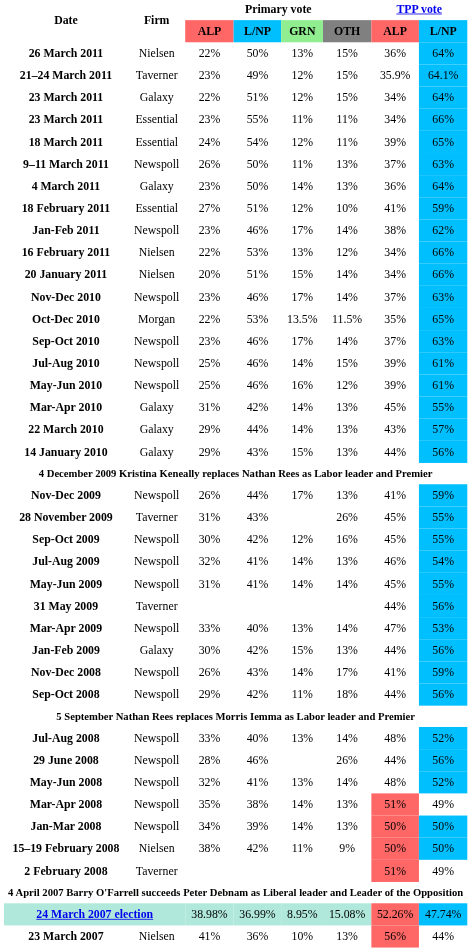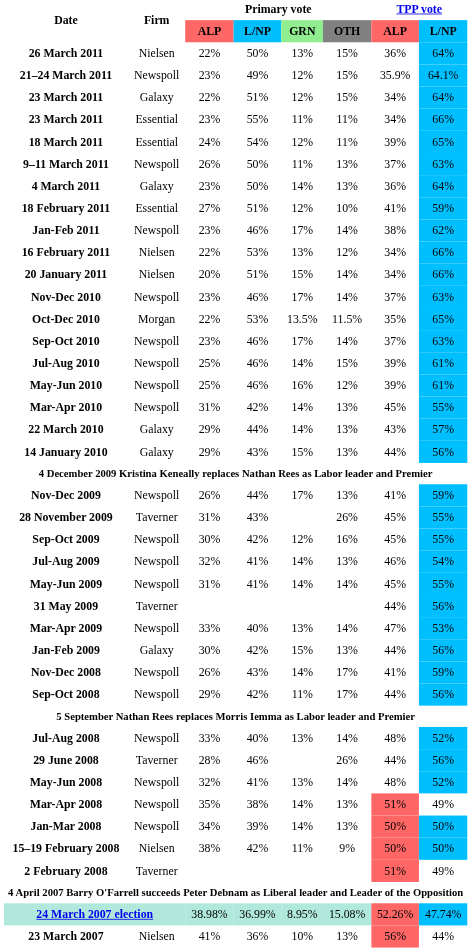 <table class="toccolours" cellpadding="5" cellspacing="0" style="text-align:center; margin-right:.5em; margin-top:.4em; font-size:90%;">
 <tr>
 </tr>
 <tr>
 <th rowspan="2">Date</th>
 <th rowspan="2">Firm</th>
 <th colspan="4">Primary vote</th>
 <th colspan="2"><a href='#'>TPP vote</a></th>
 </tr>
 <tr>
 <th style="background:#f66;">ALP</th>
 <th style="background:#00bfff;">L/NP</th>
 <th style="background:#90ee90;">GRN</th>
 <th style="background:gray;">OTH</th>
 <th style="background:#f66;">ALP</th>
 <th style="background:#00bfff;">L/NP</th>
 </tr>
 <tr>
 <th>26 March 2011</th>
 <td>Nielsen</td>
 <td>22%</td>
 <td>50%</td>
 <td>13%</td>
 <td>15%</td>
 <td>36%</td>
 <td style="background:#00bfff;">64%</td>
 </tr>
 <tr>
 <th>21–24 March 2011</th>
-<td>Taverner</td>
+<td>Newspoll</td>
 <td>23%</td>
 <td>49%</td>
 <td>12%</td>
 <td>15%</td>
 <td>35.9%</td>
 <td style="background:#00bfff;">64.1%</td>
 </tr>
 <tr>
 <th>23 March 2011</th>
 <td>Galaxy</td>
 <td>22%</td>
 <td>51%</td>
 <td>12%</td>
 <td>15%</td>
 <td>34%</td>
 <td style="background:#00bfff;">64%</td>
 </tr>
 <tr>
 <th>23 March 2011</th>
 <td>Essential</td>
 <td>23%</td>
 <td>55%</td>
 <td>11%</td>
 <td>11%</td>
 <td>34%</td>
 <td style="background:#00bfff;">66%</td>
 </tr>
 <tr>
 <th>18 March 2011</th>
 <td>Essential</td>
 <td>24%</td>
 <td>54%</td>
 <td>12%</td>
 <td>11%</td>
 <td>39%</td>
 <td style="background:#00bfff;">65%</td>
 </tr>
 <tr>
 <th>9–11 March 2011</th>
 <td>Newspoll</td>
 <td>26%</td>
 <td>50%</td>
 <td>11%</td>
 <td>13%</td>
 <td>37%</td>
 <td style="background:#00bfff;">63%</td>
 </tr>
 <tr>
 <th>4 March 2011</th>
 <td>Galaxy</td>
 <td>23%</td>
 <td>50%</td>
 <td>14%</td>
 <td>13%</td>
 <td>36%</td>
 <td style="background:#00bfff;">64%</td>
 </tr>
 <tr>
 <th>18 February 2011</th>
 <td>Essential</td>
 <td>27%</td>
 <td>51%</td>
 <td>12%</td>
 <td>10%</td>
 <td>41%</td>
 <td style="background:#00bfff;">59%</td>
 </tr>
 <tr>
 <th>Jan-Feb 2011</th>
 <td>Newspoll</td>
 <td>23%</td>
 <td>46%</td>
 <td>17%</td>
 <td>14%</td>
 <td>38%</td>
 <td style="background:#00bfff;">62%</td>
 </tr>
 <tr>
 <th>16 February 2011</th>
 <td>Nielsen</td>
 <td>22%</td>
 <td>53%</td>
 <td>13%</td>
 <td>12%</td>
 <td>34%</td>
 <td style="background:#00bfff;">66%</td>
 </tr>
 <tr>
 <th>20 January 2011</th>
 <td>Nielsen</td>
 <td>20%</td>
 <td>51%</td>
 <td>15%</td>
 <td>14%</td>
 <td>34%</td>
 <td style="background:#00bfff;">66%</td>
 </tr>
 <tr>
 <th>Nov-Dec 2010</th>
 <td>Newspoll</td>
 <td>23%</td>
 <td>46%</td>
 <td>17%</td>
 <td>14%</td>
 <td>37%</td>
 <td style="background:#00bfff;">63%</td>
 </tr>
 <tr>
 <th>Oct-Dec 2010</th>
 <td>Morgan</td>
 <td>22%</td>
 <td>53%</td>
 <td>13.5%</td>
 <td>11.5%</td>
 <td>35%</td>
 <td style="background:#00bfff;">65%</td>
 </tr>
 <tr>
 <th>Sep-Oct 2010</th>
 <td>Newspoll</td>
 <td>23%</td>
 <td>46%</td>
 <td>17%</td>
 <td>14%</td>
 <td>37%</td>
 <td style="background:#00bfff;">63%</td>
 </tr>
 <tr>
 <th>Jul-Aug 2010</th>
 <td>Newspoll</td>
 <td>25%</td>
 <td>46%</td>
 <td>14%</td>
 <td>15%</td>
 <td>39%</td>
 <td style="background:#00bfff;">61%</td>
 </tr>
 <tr>
 <th>May-Jun 2010</th>
 <td>Newspoll</td>
 <td>25%</td>
 <td>46%</td>
 <td>16%</td>
 <td>12%</td>
 <td>39%</td>
 <td style="background:#00bfff;">61%</td>
 </tr>
 <tr>
 <th>Mar-Apr 2010</th>
-<td>Galaxy</td>
+<td>Newspoll</td>
 <td>31%</td>
 <td>42%</td>
 <td>14%</td>
 <td>13%</td>
 <td>45%</td>
 <td style="background:#00bfff;">55%</td>
 </tr>
 <tr>
 <th>22 March 2010</th>
 <td>Galaxy</td>
 <td>29%</td>
 <td>44%</td>
 <td>14%</td>
 <td>13%</td>
 <td>43%</td>
 <td style="background:#00bfff;">57%</td>
 </tr>
 <tr>
 <th>14 January 2010</th>
 <td>Galaxy</td>
 <td>29%</td>
 <td>43%</td>
 <td>15%</td>
 <td>13%</td>
 <td>44%</td>
 <td style="background:#00bfff;">56%</td>
 </tr>
 <tr>
 <th colspan="12" style="font-size:90%;">4 December 2009 Kristina Keneally replaces Nathan Rees as Labor leader and Premier</th>
 </tr>
 <tr>
 <th>Nov-Dec 2009</th>
 <td>Newspoll</td>
 <td>26%</td>
 <td>44%</td>
 <td>17%</td>
 <td>13%</td>
 <td>41%</td>
 <td style="background:#00bfff;">59%</td>
 </tr>
 <tr>
 <th>28 November 2009</th>
 <td>Taverner</td>
 <td>31%</td>
 <td>43%</td>
 <td></td>
 <td>26%</td>
 <td>45%</td>
 <td style="background:#00bfff;">55%</td>
 </tr>
 <tr>
 <th>Sep-Oct 2009</th>
 <td>Newspoll</td>
 <td>30%</td>
 <td>42%</td>
 <td>12%</td>
 <td>16%</td>
 <td>45%</td>
 <td style="background:#00bfff;">55%</td>
 </tr>
 <tr>
 <th>Jul-Aug 2009</th>
 <td>Newspoll</td>
 <td>32%</td>
 <td>41%</td>
 <td>14%</td>
 <td>13%</td>
 <td>46%</td>
 <td style="background:#00bfff;">54%</td>
 </tr>
 <tr>
 <th>May-Jun 2009</th>
 <td>Newspoll</td>
 <td>31%</td>
 <td>41%</td>
 <td>14%</td>
 <td>14%</td>
 <td>45%</td>
 <td style="background:#00bfff;">55%</td>
 </tr>
 <tr>
 <th>31 May 2009</th>
 <td>Taverner</td>
 <td></td>
 <td></td>
 <td></td>
 <td></td>
 <td>44%</td>
 <td style="background:#00bfff;">56%</td>
 </tr>
 <tr>
 <th>Mar-Apr 2009</th>
 <td>Newspoll</td>
 <td>33%</td>
 <td>40%</td>
 <td>13%</td>
 <td>14%</td>
 <td>47%</td>
 <td style="background:#00bfff;">53%</td>
 </tr>
 <tr>
 <th>Jan-Feb 2009</th>
 <td>Galaxy</td>
 <td>30%</td>
 <td>42%</td>
 <td>15%</td>
 <td>13%</td>
 <td>44%</td>
 <td style="background:#00bfff;">56%</td>
 </tr>
 <tr>
 <th>Nov-Dec 2008</th>
 <td>Newspoll</td>
 <td>26%</td>
 <td>43%</td>
 <td>14%</td>
 <td>17%</td>
 <td>41%</td>
 <td style="background:#00bfff;">59%</td>
 </tr>
 <tr>
 <th>Sep-Oct 2008</th>
 <td>Newspoll</td>
 <td>29%</td>
 <td>42%</td>
 <td>11%</td>
-<td>18%</td>
+<td>17%</td>
 <td>44%</td>
 <td style="background:#00bfff;">56%</td>
 </tr>
 <tr>
 <th colspan="12" style="font-size:90%;">5 September Nathan Rees replaces Morris Iemma as Labor leader and Premier</th>
 </tr>
 <tr>
 <th>Jul-Aug 2008</th>
 <td>Newspoll</td>
 <td>33%</td>
 <td>40%</td>
 <td>13%</td>
 <td>14%</td>
 <td>48%</td>
 <td style="background:#00bfff;">52%</td>
 </tr>
 <tr>
 <th>29 June 2008</th>
-<td>Newspoll</td>
+<td>Taverner</td>
 <td>28%</td>
 <td>46%</td>
 <td></td>
 <td>26%</td>
 <td>44%</td>
 <td style="background:#00bfff;">56%</td>
 </tr>
 <tr>
 <th>May-Jun 2008</th>
 <td>Newspoll</td>
 <td>32%</td>
 <td>41%</td>
 <td>13%</td>
 <td>14%</td>
 <td>48%</td>
 <td style="background:#00bfff;">52%</td>
 </tr>
 <tr>
 <th>Mar-Apr 2008</th>
 <td>Newspoll</td>
 <td>35%</td>
 <td>38%</td>
 <td>14%</td>
 <td>13%</td>
 <td style="background:#f66;">51%</td>
 <td>49%</td>
 </tr>
 <tr>
 <th>Jan-Mar 2008</th>
 <td>Newspoll</td>
 <td>34%</td>
 <td>39%</td>
 <td>14%</td>
 <td>13%</td>
 <td style="background:#f66;">50%</td>
 <td style="background:#00bfff;">50%</td>
 </tr>
 <tr>
 <th>15–19 February 2008</th>
 <td>Nielsen</td>
 <td>38%</td>
 <td>42%</td>
 <td>11%</td>
 <td>9%</td>
 <td style="background:#f66;">50%</td>
 <td style="background:#00bfff;">50%</td>
 </tr>
 <tr>
 </tr>
 <tr>
 <th>2 February 2008</th>
 <td>Taverner</td>
 <td></td>
 <td></td>
 <td></td>
 <td></td>
 <td style="background:#f66;">51%</td>
 <td>49%</td>
 </tr>
 <tr>
 <th colspan="12" style="font-size:90%;">4 April 2007 Barry O'Farrell succeeds Peter Debnam as Liberal leader and Leader of the Opposition</th>
 </tr>
 <tr>
 <th colspan="2" style="background:#b0e9db;"><a href='#'>24 March 2007 election</a></th>
 <td style="background:#b0e9db;">38.98%</td>
 <td style="background:#b0e9db;">36.99%</td>
 <td style="background:#b0e9db;">8.95%</td>
 <td style="background:#b0e9db;">15.08%</td>
 <td style="background:#f66;">52.26%</td>
 <td style="background:#00bfff;">47.74%</td>
 </tr>
 <tr>
 <th>23 March 2007</th>
 <td>Nielsen</td>
 <td>41%</td>
 <td>36%</td>
 <td>10%</td>
 <td>13%</td>
 <td style="background:#f66;">56%</td>
 <td>44%</td>
 </tr>
 <tr>
 </tr>
 </table>
